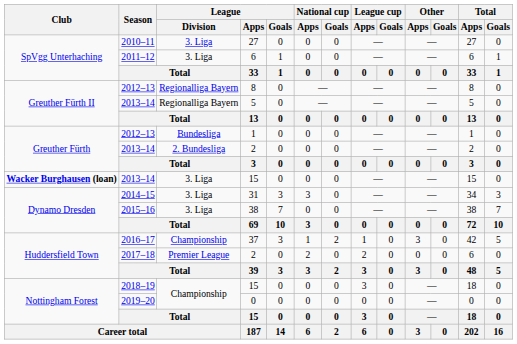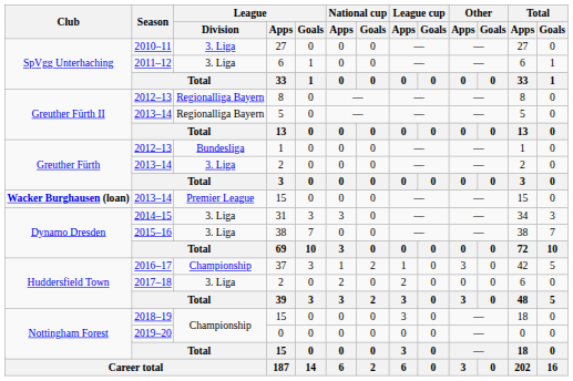 <table class="wikitable" style="text-align:center">
 <tr>
 <th rowspan="2">Club</th>
 <th rowspan="2">Season</th>
 <th colspan="3">League</th>
 <th colspan="2">National cup</th>
 <th colspan="2">League cup</th>
 <th colspan="2">Other</th>
 <th colspan="2">Total</th>
 </tr>
 <tr>
 <th>Division</th>
 <th>Apps</th>
 <th>Goals</th>
 <th>Apps</th>
 <th>Goals</th>
 <th>Apps</th>
 <th>Goals</th>
 <th>Apps</th>
 <th>Goals</th>
 <th>Apps</th>
 <th>Goals</th>
 </tr>
 <tr>
 <td rowspan="3"><a href='#'>SpVgg Unterhaching</a></td>
 <td><a href='#'>2010–11</a></td>
 <td><a href='#'>3. Liga</a></td>
 <td>27</td>
 <td>0</td>
 <td>0</td>
 <td>0</td>
 <td colspan="2">—</td>
 <td colspan="2">—</td>
 <td>27</td>
 <td>0</td>
 </tr>
 <tr>
 <td><a href='#'>2011–12</a></td>
 <td>3. Liga</td>
 <td>6</td>
 <td>1</td>
 <td>0</td>
 <td>0</td>
 <td colspan="2">—</td>
 <td colspan="2">—</td>
 <td>6</td>
 <td>1</td>
 </tr>
 <tr>
 <th colspan="2">Total</th>
 <th>33</th>
 <th>1</th>
 <th>0</th>
 <th>0</th>
 <th>0</th>
 <th>0</th>
 <th>0</th>
 <th>0</th>
 <th>33</th>
 <th>1</th>
 </tr>
 <tr>
 <td rowspan="3"><a href='#'>Greuther Fürth II</a></td>
 <td><a href='#'>2012–13</a></td>
 <td><a href='#'>Regionalliga Bayern</a></td>
 <td>8</td>
 <td>0</td>
 <td colspan="2">—</td>
 <td colspan="2">—</td>
 <td colspan="2">—</td>
 <td>8</td>
 <td>0</td>
 </tr>
 <tr>
 <td><a href='#'>2013–14</a></td>
 <td>Regionalliga Bayern</td>
 <td>5</td>
 <td>0</td>
 <td colspan="2">—</td>
 <td colspan="2">—</td>
 <td colspan="2">—</td>
 <td>5</td>
 <td>0</td>
 </tr>
 <tr>
 <th colspan="2">Total</th>
 <th>13</th>
 <th>0</th>
 <th>0</th>
 <th>0</th>
 <th>0</th>
 <th>0</th>
 <th>0</th>
 <th>0</th>
 <th>13</th>
 <th>0</th>
 </tr>
 <tr>
 <td rowspan="3"><a href='#'>Greuther Fürth</a></td>
 <td><a href='#'>2012–13</a></td>
 <td><a href='#'>Bundesliga</a></td>
 <td>1</td>
 <td>0</td>
 <td>0</td>
 <td>0</td>
 <td colspan="2">—</td>
 <td colspan="2">—</td>
 <td>1</td>
 <td>0</td>
 </tr>
 <tr>
 <td><a href='#'>2013–14</a></td>
-<td><a href='#'>2. Bundesliga</a></td>
+<td><a href='#'>3. Liga</a></td>
 <td>2</td>
 <td>0</td>
 <td>0</td>
 <td>0</td>
 <td colspan="2">—</td>
 <td colspan="2">—</td>
 <td>2</td>
 <td>0</td>
 </tr>
 <tr>
 <th colspan="2">Total</th>
 <th>3</th>
 <th>0</th>
 <th>0</th>
 <th>0</th>
 <th>0</th>
 <th>0</th>
 <th>0</th>
 <th>0</th>
 <th>3</th>
 <th>0</th>
 </tr>
 <tr>
 <td><strong><a href='#'>Wacker Burghausen</a> (loan)</strong></td>
 <td><a href='#'>2013–14</a></td>
-<td>3. Liga</td>
+<td><a href='#'>Premier League</a></td>
 <td>15</td>
 <td>0</td>
 <td>0</td>
 <td>0</td>
 <td colspan="2">—</td>
 <td colspan="2">—</td>
 <td>15</td>
 <td>0</td>
 </tr>
 <tr>
 <td rowspan="3"><a href='#'>Dynamo Dresden</a></td>
 <td><a href='#'>2014–15</a></td>
 <td>3. Liga</td>
 <td>31</td>
 <td>3</td>
 <td>3</td>
 <td>0</td>
 <td colspan="2">—</td>
 <td colspan="2">—</td>
 <td>34</td>
 <td>3</td>
 </tr>
 <tr>
 <td><a href='#'>2015–16</a></td>
 <td>3. Liga</td>
 <td>38</td>
 <td>7</td>
 <td>0</td>
 <td>0</td>
 <td colspan="2">—</td>
 <td colspan="2">—</td>
 <td>38</td>
 <td>7</td>
 </tr>
 <tr>
 <th colspan="2">Total</th>
 <th>69</th>
 <th>10</th>
 <th>3</th>
 <th>0</th>
 <th>0</th>
 <th>0</th>
 <th>0</th>
 <th>0</th>
 <th>72</th>
 <th>10</th>
 </tr>
 <tr>
 <td rowspan="3"><a href='#'>Huddersfield Town</a></td>
 <td><a href='#'>2016–17</a></td>
 <td><a href='#'>Championship</a></td>
 <td>37</td>
 <td>3</td>
 <td>1</td>
 <td>2</td>
 <td>1</td>
 <td>0</td>
 <td>3</td>
 <td>0</td>
 <td>42</td>
 <td>5</td>
 </tr>
 <tr>
 <td><a href='#'>2017–18</a></td>
-<td><a href='#'>Premier League</a></td>
+<td>3. Liga</td>
 <td>2</td>
 <td>0</td>
 <td>2</td>
 <td>0</td>
 <td>2</td>
 <td>0</td>
 <td>0</td>
 <td>0</td>
 <td>6</td>
 <td>0</td>
 </tr>
 <tr>
 <th colspan="2">Total</th>
 <th>39</th>
 <th>3</th>
 <th>3</th>
 <th>2</th>
 <th>3</th>
 <th>0</th>
 <th>3</th>
 <th>0</th>
 <th>48</th>
 <th>5</th>
 </tr>
 <tr>
 <td rowspan="3"><a href='#'>Nottingham Forest</a></td>
 <td><a href='#'>2018–19</a></td>
 <td rowspan="2">Championship</td>
 <td>15</td>
 <td>0</td>
 <td>0</td>
 <td>0</td>
 <td>3</td>
 <td>0</td>
 <td colspan="2">—</td>
 <td>18</td>
 <td>0</td>
 </tr>
 <tr>
 <td><a href='#'>2019–20</a></td>
 <td>0</td>
 <td>0</td>
 <td>0</td>
 <td>0</td>
 <td>0</td>
 <td>0</td>
 <td colspan="2">—</td>
 <td>0</td>
 <td>0</td>
 </tr>
 <tr>
 <th colspan="2">Total</th>
 <th>15</th>
 <th>0</th>
 <th>0</th>
 <th>0</th>
 <th>3</th>
 <th>0</th>
 <th colspan="2">—</th>
 <th>18</th>
 <th>0</th>
 </tr>
 <tr>
 <th colspan="3">Career total</th>
 <th>187</th>
 <th>14</th>
 <th>6</th>
 <th>2</th>
 <th>6</th>
 <th>0</th>
 <th>3</th>
 <th>0</th>
 <th>202</th>
 <th>16</th>
 </tr>
 </table>
